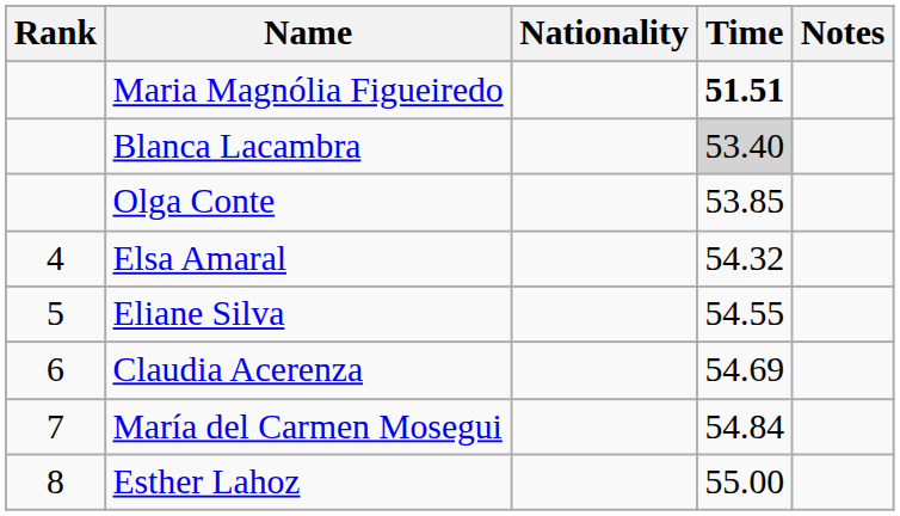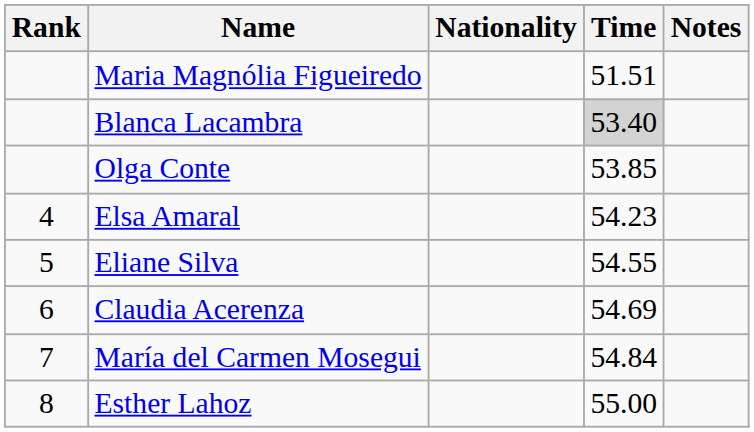 <table class="wikitable sortable" style="text-align:center">
 <tr>
 <th>Rank</th>
 <th>Name</th>
 <th>Nationality</th>
 <th>Time</th>
 <th>Notes</th>
 </tr>
 <tr>
 <td align=center></td>
 <td align=left><a href='#'>Maria Magnólia Figueiredo</a></td>
 <td align=left></td>
-<td><strong>51.51</strong></td>
+<td>51.51</td>
 <td></td>
 </tr>
 <tr>
 <td align=center></td>
 <td align=left><a href='#'>Blanca Lacambra</a></td>
 <td align=left></td>
 <td style="background: lightgrey;">53.40</td>
 <td></td>
 </tr>
 <tr>
 <td align=center></td>
 <td align=left><a href='#'>Olga Conte</a></td>
 <td align=left></td>
 <td>53.85</td>
 <td></td>
 </tr>
 <tr>
 <td align=center>4</td>
 <td align=left><a href='#'>Elsa Amaral</a></td>
 <td align=left></td>
-<td>54.32</td>
+<td>54.23</td>
 <td></td>
 </tr>
 <tr>
 <td align=center>5</td>
 <td align=left><a href='#'>Eliane Silva</a></td>
 <td align=left></td>
 <td>54.55</td>
 <td></td>
 </tr>
 <tr>
 <td align=center>6</td>
 <td align=left><a href='#'>Claudia Acerenza</a></td>
 <td align=left></td>
 <td>54.69</td>
 <td></td>
 </tr>
 <tr>
 <td align=center>7</td>
 <td align=left><a href='#'>María del Carmen Mosegui</a></td>
 <td align=left></td>
 <td>54.84</td>
 <td></td>
 </tr>
 <tr>
 <td align=center>8</td>
 <td align=left><a href='#'>Esther Lahoz</a></td>
 <td align=left></td>
 <td>55.00</td>
 <td></td>
 </tr>
 </table>
